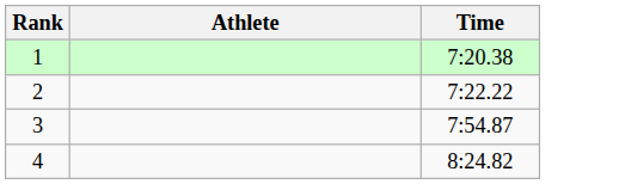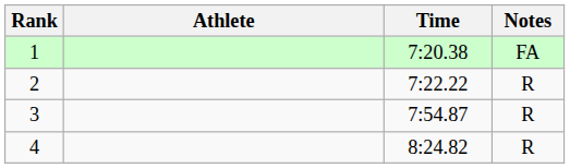 <table class=wikitable style="text-align:center">
 <tr>
 <th width=40>Rank</th>
 <th width=250>Athlete</th>
 <th width=80>Time</th>
+<th width=50>Notes</th>
 </tr>
 <tr bgcolor="ccffcc">
 <td>1</td>
 <td align=left></td>
 <td>7:20.38</td>
+<td>FA</td>
 </tr>
 <tr>
 <td>2</td>
 <td align=left></td>
 <td>7:22.22</td>
+<td>R</td>
 </tr>
 <tr>
 <td>3</td>
 <td align=left></td>
 <td>7:54.87</td>
+<td>R</td>
 </tr>
 <tr>
 <td>4</td>
 <td align=left></td>
 <td>8:24.82</td>
+<td>R</td>
 </tr>
 </table>
